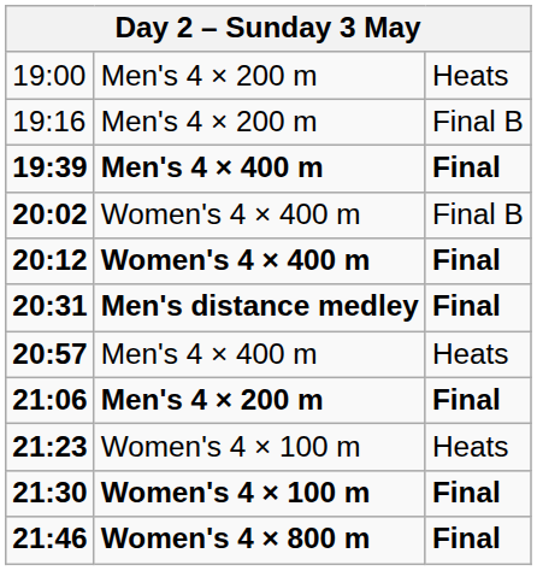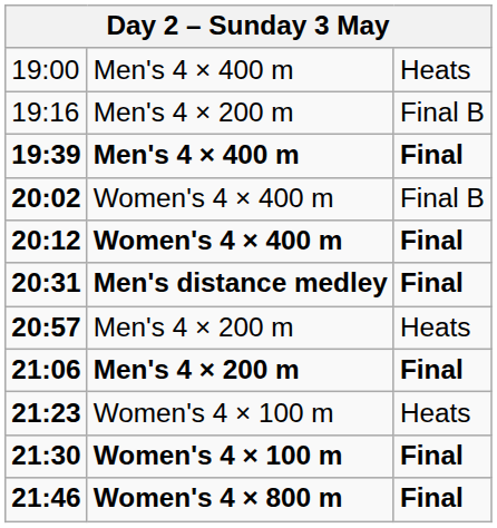 <table class="wikitable">
 <tr>
 <th colspan=3>Day 2 – Sunday 3 May</th>
 </tr>
 <tr>
 <td>19:00</td>
-<td>Men's 4 × 200 m</td>
+<td>Men's 4 × 400 m</td>
 <td>Heats</td>
 </tr>
 <tr>
 <td>19:16</td>
 <td>Men's 4 × 200 m</td>
 <td>Final B</td>
 </tr>
 <tr>
 <td><strong>19:39</strong></td>
 <td><strong>Men's 4 × 400 m</strong></td>
 <td><strong>Final</strong></td>
 </tr>
 <tr>
 <td><strong>20:02</strong></td>
 <td>Women's 4 × 400 m</td>
 <td>Final B</td>
 </tr>
 <tr>
 <td><strong>20:12</strong></td>
 <td><strong>Women's 4 × 400 m</strong></td>
 <td><strong>Final</strong></td>
 </tr>
 <tr>
 <td><strong>20:31</strong></td>
 <td><strong>Men's distance medley</strong></td>
 <td><strong>Final</strong></td>
 </tr>
 <tr>
 <td><strong>20:57</strong></td>
-<td>Men's 4 × 400 m</td>
+<td>Men's 4 × 200 m</td>
 <td>Heats</td>
 </tr>
 <tr>
 <td><strong>21:06</strong></td>
 <td><strong>Men's 4 × 200 m</strong></td>
 <td><strong>Final</strong></td>
 </tr>
 <tr>
 <td><strong>21:23</strong></td>
 <td>Women's 4 × 100 m</td>
 <td>Heats</td>
 </tr>
 <tr>
 <td><strong>21:30</strong></td>
 <td><strong>Women's 4 × 100 m</strong></td>
 <td><strong>Final</strong></td>
 </tr>
 <tr>
 <td><strong>21:46</strong></td>
 <td><strong>Women's 4 × 800 m</strong></td>
 <td><strong>Final</strong></td>
 </tr>
 </table>
